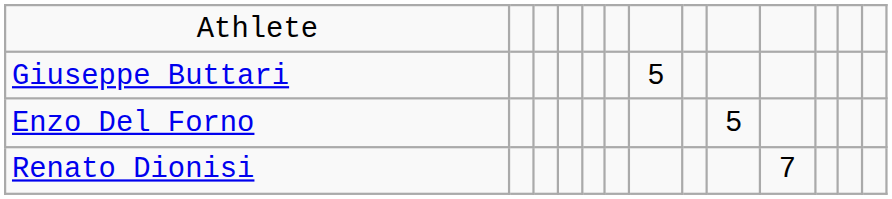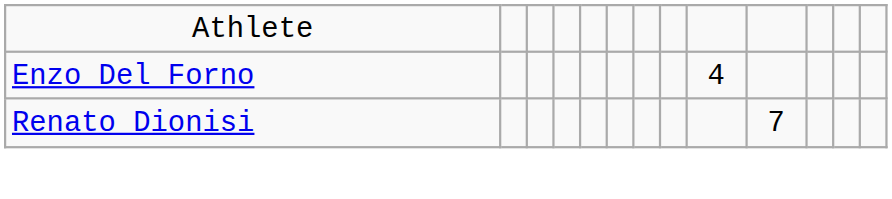 <table class="wikitable" style="text-align: center; font-size:100%" width=45%">
 <tr>
 <td>Athlete</td>
 <td></td>
 <td></td>
 <td></td>
 <td></td>
 <td></td>
 <td></td>
 <td></td>
 <td></td>
 <td></td>
 <td></td>
 <td></td>
 <td></td>
 </tr>
 <tr>
-<td align=left><a href='#'>Giuseppe Buttari</a></td>
-<td></td>
-<td></td>
-<td></td>
-<td></td>
-<td></td>
-<td>5</td>
-<td></td>
-<td></td>
-<td></td>
-<td></td>
-<td></td>
-<td></td>
-</tr>
-<tr>
 <td align=left><a href='#'>Enzo Del Forno</a></td>
 <td></td>
 <td></td>
 <td></td>
 <td></td>
 <td></td>
 <td></td>
 <td></td>
-<td>5</td>
+<td>4</td>
 <td></td>
 <td></td>
 <td></td>
 <td></td>
 </tr>
 <tr>
 <td align=left><a href='#'>Renato Dionisi</a></td>
 <td></td>
 <td></td>
 <td></td>
 <td></td>
 <td></td>
 <td></td>
 <td></td>
 <td></td>
 <td>7</td>
 <td></td>
 <td></td>
 <td></td>
 </tr>
 </table>
